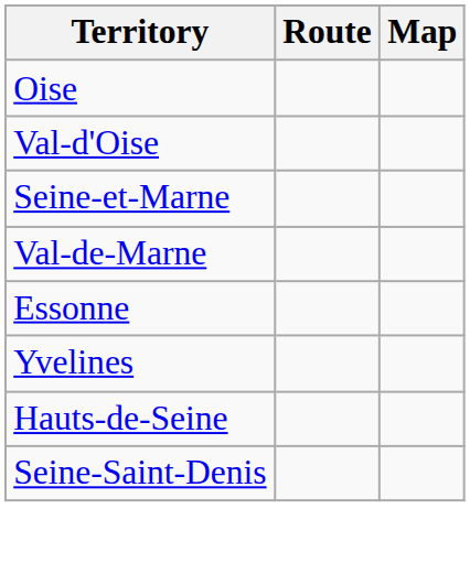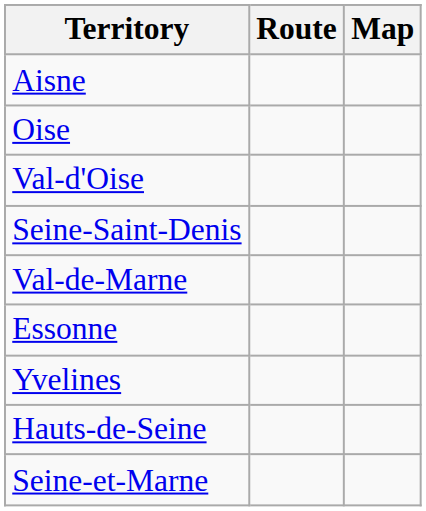 <table class=wikitable>
 <tr>
 <th>Territory</th>
 <th>Route</th>
 <th>Map</th>
+</tr>
+<tr>
+<td><a href='#'>Aisne</a></td>
+<td></td>
+<td></td>
 </tr>
 <tr>
 <td><a href='#'>Oise</a></td>
 <td></td>
 <td></td>
 </tr>
 <tr>
 <td><a href='#'>Val-d'Oise</a></td>
 <td></td>
 <td></td>
 </tr>
 <tr>
-<td><a href='#'>Seine-et-Marne</a></td>
+<td><a href='#'>Seine-Saint-Denis</a></td>
 <td></td>
 <td></td>
 </tr>
 <tr>
 <td><a href='#'>Val-de-Marne</a></td>
 <td></td>
 <td></td>
 </tr>
 <tr>
 <td><a href='#'>Essonne</a></td>
 <td></td>
 <td></td>
 </tr>
 <tr>
 <td><a href='#'>Yvelines</a></td>
 <td></td>
 <td></td>
 </tr>
 <tr>
 <td><a href='#'>Hauts-de-Seine</a></td>
 <td></td>
 <td></td>
 </tr>
 <tr>
-<td><a href='#'>Seine-Saint-Denis</a></td>
+<td><a href='#'>Seine-et-Marne</a></td>
 <td></td>
 <td></td>
 </tr>
 </table>
